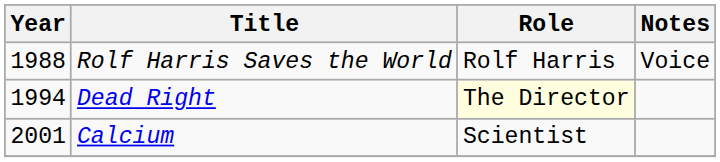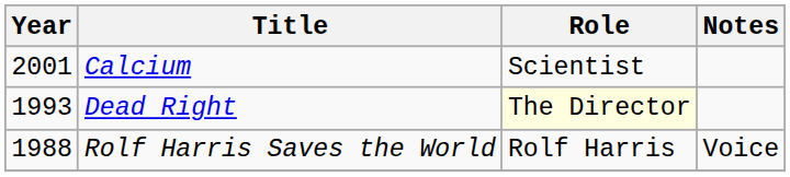 <table class="wikitable">
 <tr>
 <th>Year</th>
 <th>Title</th>
 <th>Role</th>
 <th>Notes</th>
 </tr>
 <tr>
+<td>2001</td>
+<td><em><a href='#'>Calcium</a></em></td>
+<td>Scientist</td>
+<td></td>
+</tr>
+<tr>
+<td>1993</td>
+<td><em><a href='#'>Dead Right</a></em></td>
+<td style="background: lightyellow;">The Director</td>
+<td></td>
+</tr>
+<tr>
 <td>1988</td>
 <td><em>Rolf Harris Saves the World</em></td>
 <td>Rolf Harris</td>
 <td>Voice</td>
 </tr>
 <tr>
-<td>1994</td>
-<td><em><a href='#'>Dead Right</a></em></td>
-<td style="background: lightyellow;">The Director</td>
-<td></td>
-</tr>
-<tr>
-<td>2001</td>
-<td><em><a href='#'>Calcium</a></em></td>
-<td>Scientist</td>
-<td></td>
-</tr>
-<tr>
 </tr>
 </table>
